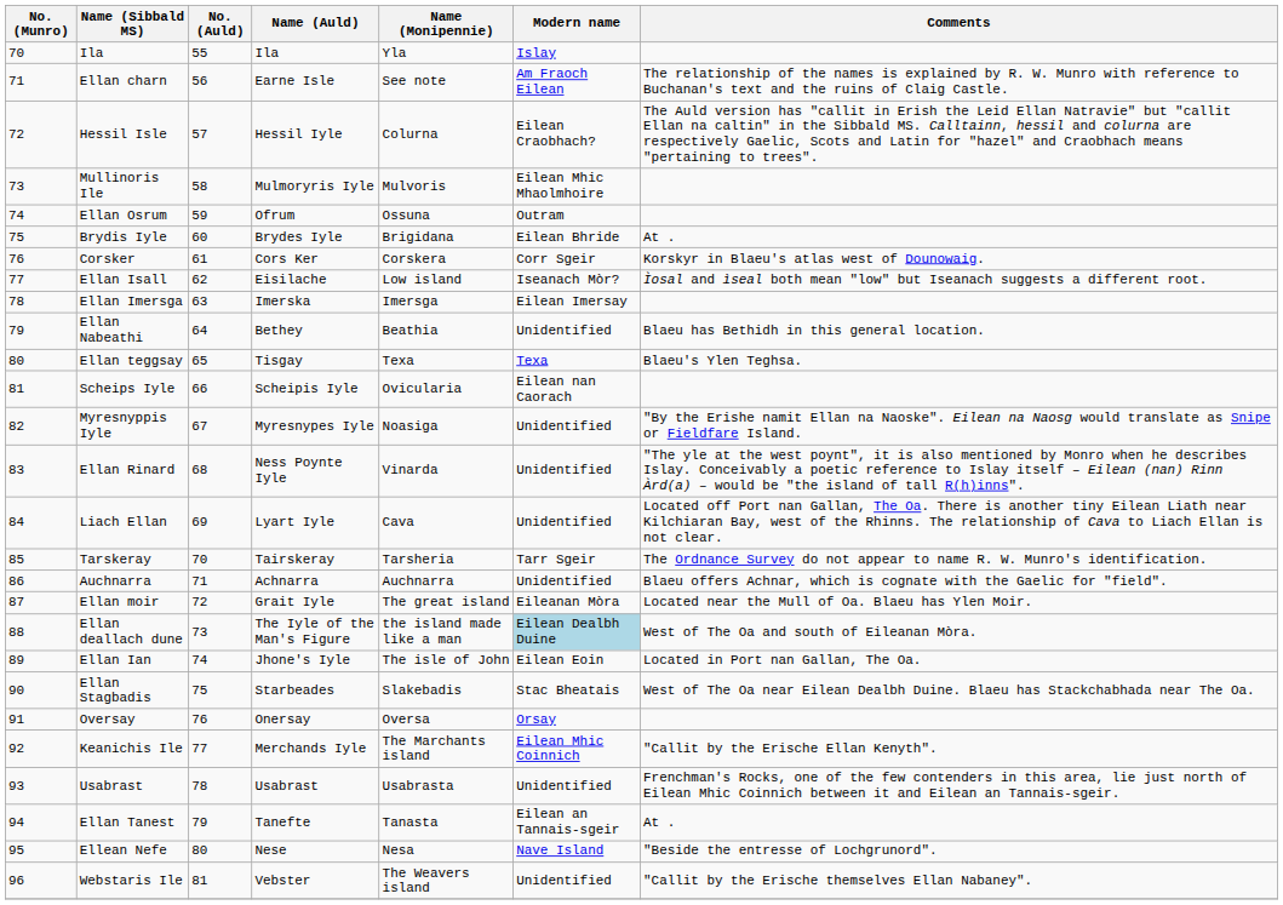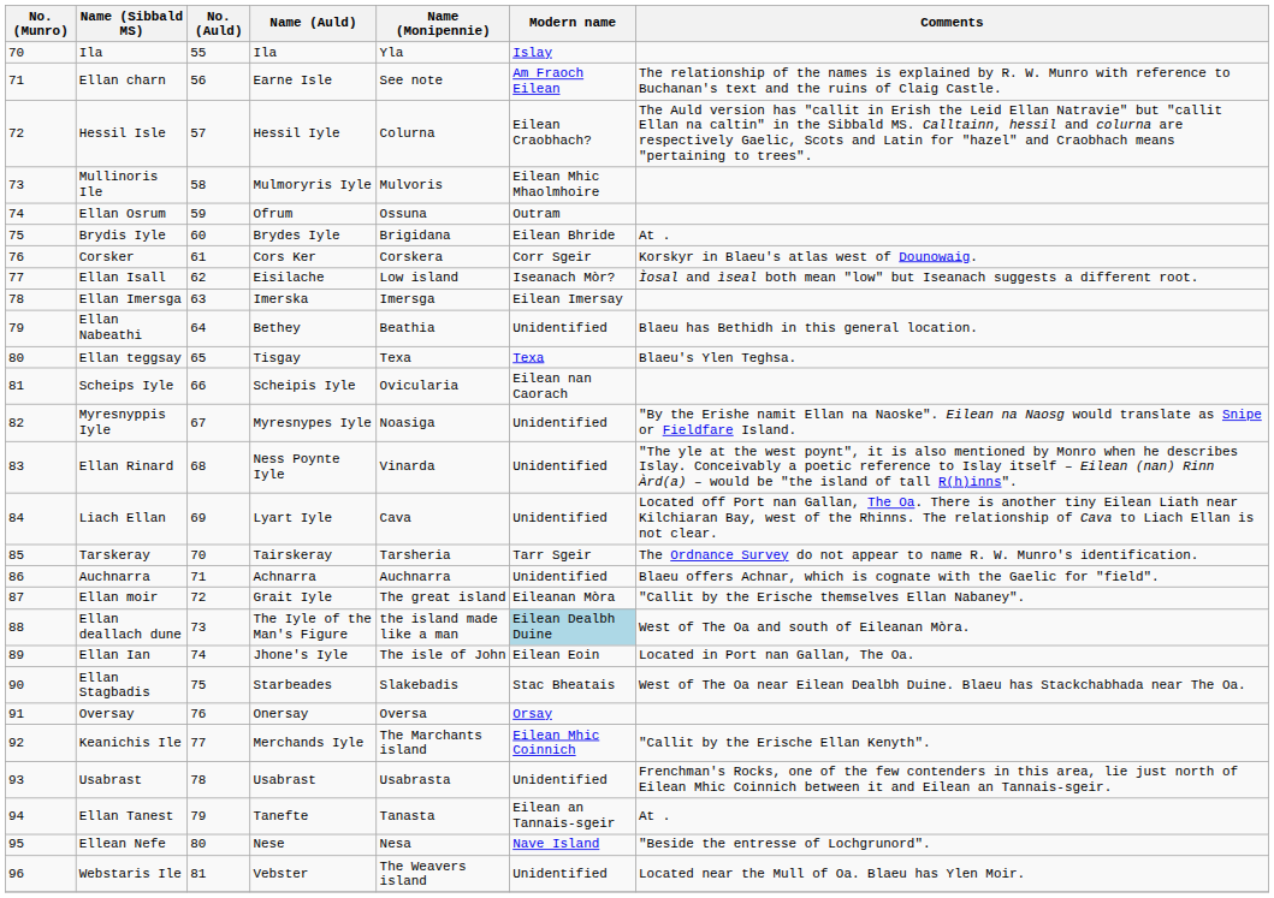 <table class="wikitable sortable">
 <tr>
 <th>No. (Munro)</th>
 <th>Name (Sibbald MS)</th>
 <th>No. (Auld)</th>
 <th>Name (Auld)</th>
 <th>Name (Monipennie)</th>
 <th>Modern name</th>
 <th>Comments</th>
 </tr>
 <tr>
 <td>70</td>
 <td>Ila</td>
 <td>55</td>
 <td>Ila</td>
 <td>Yla</td>
 <td><a href='#'>Islay</a></td>
 <td></td>
 </tr>
 <tr>
 <td>71</td>
 <td>Ellan charn</td>
 <td>56</td>
 <td>Earne Isle</td>
 <td>See note</td>
 <td><a href='#'>Am Fraoch Eilean</a></td>
 <td>The relationship of the names is explained by R. W. Munro with reference to Buchanan's text and the ruins of Claig Castle.</td>
 </tr>
 <tr>
 <td>72</td>
 <td>Hessil Isle</td>
 <td>57</td>
 <td>Hessil Iyle</td>
 <td>Colurna</td>
 <td>Eilean Craobhach?</td>
 <td>The Auld version has "callit in Erish the Leid Ellan Natravie" but "callit Ellan na caltin" in the Sibbald MS. <em>Calltainn</em>, <em>hessil</em> and <em>colurna</em> are respectively Gaelic, Scots and Latin for "hazel" and Craobhach means "pertaining to trees".</td>
 </tr>
 <tr>
 <td>73</td>
 <td>Mullinoris Ile</td>
 <td>58</td>
 <td>Mulmoryris Iyle</td>
 <td>Mulvoris</td>
 <td>Eilean Mhic Mhaolmhoire</td>
 <td></td>
 </tr>
 <tr>
 <td>74</td>
 <td>Ellan Osrum</td>
 <td>59</td>
 <td>Ofrum</td>
 <td>Ossuna</td>
 <td>Outram</td>
 <td></td>
 </tr>
 <tr>
 <td>75</td>
 <td>Brydis Iyle</td>
 <td>60</td>
 <td>Brydes Iyle</td>
 <td>Brigidana</td>
 <td>Eilean Bhride</td>
 <td>At .</td>
 </tr>
 <tr>
 <td>76</td>
 <td>Corsker</td>
 <td>61</td>
 <td>Cors Ker</td>
 <td>Corskera</td>
 <td>Corr Sgeir</td>
 <td>Korskyr in Blaeu's atlas west of <a href='#'>Dounowaig</a>.</td>
 </tr>
 <tr>
 <td>77</td>
 <td>Ellan Isall</td>
 <td>62</td>
 <td>Eisilache</td>
 <td>Low island</td>
 <td>Iseanach Mòr?</td>
 <td><em>Ìosal</em> and <em>ìseal</em> both mean "low" but Iseanach suggests a different root.</td>
 </tr>
 <tr>
 <td>78</td>
 <td>Ellan Imersga</td>
 <td>63</td>
 <td>Imerska</td>
 <td>Imersga</td>
 <td>Eilean Imersay</td>
 <td></td>
 </tr>
 <tr>
 <td>79</td>
 <td>Ellan Nabeathi</td>
 <td>64</td>
 <td>Bethey</td>
 <td>Beathia</td>
 <td>Unidentified</td>
 <td>Blaeu has Bethidh in this general location.</td>
 </tr>
 <tr>
 <td>80</td>
 <td>Ellan teggsay</td>
 <td>65</td>
 <td>Tisgay</td>
 <td>Texa</td>
 <td><a href='#'>Texa</a></td>
 <td>Blaeu's Ylen Teghsa.</td>
 </tr>
 <tr>
 <td>81</td>
 <td>Scheips Iyle</td>
 <td>66</td>
 <td>Scheipis Iyle</td>
 <td>Ovicularia</td>
 <td>Eilean nan Caorach</td>
 <td></td>
 </tr>
 <tr>
 <td>82</td>
 <td>Myresnyppis Iyle</td>
 <td>67</td>
 <td>Myresnypes Iyle</td>
 <td>Noasiga</td>
 <td>Unidentified</td>
 <td>"By the Erishe namit Ellan na Naoske". <em>Eilean na Naosg</em> would translate as <a href='#'>Snipe</a> or <a href='#'>Fieldfare</a> Island.</td>
 </tr>
 <tr>
 <td>83</td>
 <td>Ellan Rinard</td>
 <td>68</td>
 <td>Ness Poynte Iyle</td>
 <td>Vinarda</td>
 <td>Unidentified</td>
 <td>"The yle at the west poynt", it is also mentioned by Monro when he describes Islay. Conceivably a poetic reference to Islay itself – <em>Eilean (nan) Rinn Àrd(a)</em> – would be "the island of tall <a href='#'>R(h)inns</a>".</td>
 </tr>
 <tr>
 <td>84</td>
 <td>Liach Ellan</td>
 <td>69</td>
 <td>Lyart Iyle</td>
 <td>Cava</td>
 <td>Unidentified</td>
 <td>Located off Port nan Gallan, <a href='#'>The Oa</a>. There is another tiny Eilean Liath near Kilchiaran Bay, west of the Rhinns. The relationship of <em>Cava</em> to Liach Ellan is not clear.</td>
 </tr>
 <tr>
 <td>85</td>
 <td>Tarskeray</td>
 <td>70</td>
 <td>Tairskeray</td>
 <td>Tarsheria</td>
 <td>Tarr Sgeir</td>
 <td>The <a href='#'>Ordnance Survey</a> do not appear to name R. W. Munro's identification.</td>
 </tr>
 <tr>
 <td>86</td>
 <td>Auchnarra</td>
 <td>71</td>
 <td>Achnarra</td>
 <td>Auchnarra</td>
 <td>Unidentified</td>
 <td>Blaeu offers Achnar, which is cognate with the Gaelic for "field".</td>
 </tr>
 <tr>
 <td>87</td>
 <td>Ellan moir</td>
 <td>72</td>
 <td>Grait Iyle</td>
 <td>The great island</td>
 <td>Eileanan Mòra</td>
-<td>Located near the Mull of Oa. Blaeu has Ylen Moir.</td>
+<td>"Callit by the Erische themselves Ellan Nabaney".</td>
 </tr>
 <tr>
 <td>88</td>
 <td>Ellan deallach dune</td>
 <td>73</td>
 <td>The Iyle of the Man's Figure</td>
 <td>the island made like a man</td>
 <td style="background: lightblue;">Eilean Dealbh Duine</td>
 <td>West of The Oa and south of Eileanan Mòra.</td>
 </tr>
 <tr>
 <td>89</td>
 <td>Ellan Ian</td>
 <td>74</td>
 <td>Jhone's Iyle</td>
 <td>The isle of John</td>
 <td>Eilean Eoin</td>
 <td>Located in Port nan Gallan, The Oa.</td>
 </tr>
 <tr>
 <td>90</td>
 <td>Ellan Stagbadis</td>
 <td>75</td>
 <td>Starbeades</td>
 <td>Slakebadis</td>
 <td>Stac Bheatais</td>
 <td>West of The Oa near Eilean Dealbh Duine. Blaeu has Stackchabhada near The Oa.</td>
 </tr>
 <tr>
 <td>91</td>
 <td>Oversay</td>
 <td>76</td>
 <td>Onersay</td>
 <td>Oversa</td>
 <td><a href='#'>Orsay</a></td>
 <td></td>
 </tr>
 <tr>
 <td>92</td>
 <td>Keanichis Ile</td>
 <td>77</td>
 <td>Merchands Iyle</td>
 <td>The Marchants island</td>
 <td><a href='#'>Eilean Mhic Coinnich</a></td>
 <td>"Callit by the Erische Ellan Kenyth".</td>
 </tr>
 <tr>
 <td>93</td>
 <td>Usabrast</td>
 <td>78</td>
 <td>Usabrast</td>
 <td>Usabrasta</td>
 <td>Unidentified</td>
 <td>Frenchman's Rocks, one of the few contenders in this area, lie just north of Eilean Mhic Coinnich between it and Eilean an Tannais-sgeir.</td>
 </tr>
 <tr>
 <td>94</td>
 <td>Ellan Tanest</td>
 <td>79</td>
 <td>Tanefte</td>
 <td>Tanasta</td>
 <td>Eilean an Tannais-sgeir</td>
 <td>At .</td>
 </tr>
 <tr>
 <td>95</td>
 <td>Ellean Nefe</td>
 <td>80</td>
 <td>Nese</td>
 <td>Nesa</td>
 <td><a href='#'>Nave Island</a></td>
 <td>"Beside the entresse of Lochgrunord".</td>
 </tr>
 <tr>
 <td>96</td>
 <td>Webstaris Ile</td>
 <td>81</td>
 <td>Vebster</td>
 <td>The Weavers island</td>
 <td>Unidentified</td>
-<td>"Callit by the Erische themselves Ellan Nabaney".</td>
+<td>Located near the Mull of Oa. Blaeu has Ylen Moir.</td>
 </tr>
 <tr>
 </tr>
 </table>
